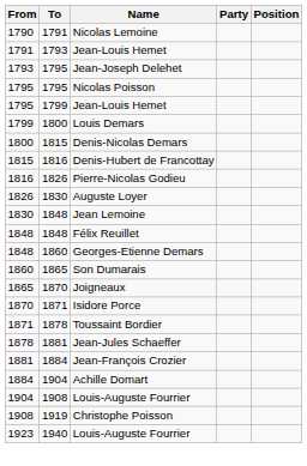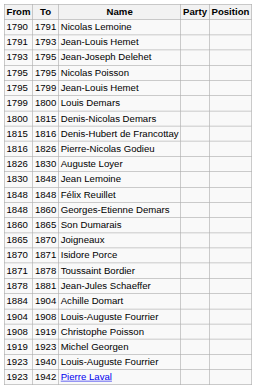 <table class="wikitable">
 <tr>
 <th>From</th>
 <th>To</th>
 <th>Name</th>
 <th>Party</th>
 <th>Position</th>
 </tr>
 <tr>
 <td>1790</td>
 <td>1791</td>
 <td>Nicolas Lemoine</td>
 <td></td>
 <td></td>
 </tr>
 <tr>
 <td>1791</td>
 <td>1793</td>
 <td>Jean-Louis Hemet</td>
 <td></td>
 <td></td>
 </tr>
 <tr>
 <td>1793</td>
 <td>1795</td>
 <td>Jean-Joseph Delehet</td>
 <td></td>
 <td></td>
 </tr>
 <tr>
 <td>1795</td>
 <td>1795</td>
 <td>Nicolas Poisson</td>
 <td></td>
 <td></td>
 </tr>
 <tr>
 <td>1795</td>
 <td>1799</td>
 <td>Jean-Louis Hemet</td>
 <td></td>
 <td></td>
 </tr>
 <tr>
 <td>1799</td>
 <td>1800</td>
 <td>Louis Demars</td>
 <td></td>
 <td></td>
 </tr>
 <tr>
 <td>1800</td>
 <td>1815</td>
 <td>Denis-Nicolas Demars</td>
 <td></td>
 <td></td>
 </tr>
 <tr>
 <td>1815</td>
 <td>1816</td>
 <td>Denis-Hubert de Francottay</td>
 <td></td>
 <td></td>
 </tr>
 <tr>
 <td>1816</td>
 <td>1826</td>
 <td>Pierre-Nicolas Godieu</td>
 <td></td>
 <td></td>
 </tr>
 <tr>
 <td>1826</td>
 <td>1830</td>
 <td>Auguste Loyer</td>
 <td></td>
 <td></td>
 </tr>
 <tr>
 <td>1830</td>
 <td>1848</td>
 <td>Jean Lemoine</td>
 <td></td>
 <td></td>
 </tr>
 <tr>
 <td>1848</td>
 <td>1848</td>
 <td>Félix Reuillet</td>
 <td></td>
 <td></td>
 </tr>
 <tr>
 <td>1848</td>
 <td>1860</td>
 <td>Georges-Etienne Demars</td>
 <td></td>
 <td></td>
 </tr>
 <tr>
 <td>1860</td>
 <td>1865</td>
 <td>Son Dumarais</td>
 <td></td>
 <td></td>
 </tr>
 <tr>
 <td>1865</td>
 <td>1870</td>
 <td>Joigneaux</td>
 <td></td>
 <td></td>
 </tr>
 <tr>
 <td>1870</td>
 <td>1871</td>
 <td>Isidore Porce</td>
 <td></td>
 <td></td>
 </tr>
 <tr>
 <td>1871</td>
 <td>1878</td>
 <td>Toussaint Bordier</td>
 <td></td>
 <td></td>
 </tr>
 <tr>
 <td>1878</td>
 <td>1881</td>
 <td>Jean-Jules Schaeffer</td>
 <td></td>
 <td></td>
 </tr>
 <tr>
-<td>1881</td>
-<td>1884</td>
-<td>Jean-François Crozier</td>
-<td></td>
-<td></td>
-</tr>
-<tr>
 <td>1884</td>
 <td>1904</td>
 <td>Achille Domart</td>
 <td></td>
 <td></td>
 </tr>
 <tr>
 <td>1904</td>
 <td>1908</td>
 <td>Louis-Auguste Fourrier</td>
 <td></td>
 <td></td>
 </tr>
 <tr>
 <td>1908</td>
 <td>1919</td>
 <td>Christophe Poisson</td>
 <td></td>
 <td></td>
 </tr>
 <tr>
+<td>1919</td>
+<td>1923</td>
+<td>Michel Georgen</td>
+<td></td>
+<td></td>
+</tr>
+<tr>
 <td>1923</td>
 <td>1940</td>
 <td>Louis-Auguste Fourrier</td>
 <td></td>
 <td></td>
 </tr>
+<tr>
+<td>1923</td>
+<td>1942</td>
+<td><a href='#'>Pierre Laval</a></td>
+<td></td>
+<td></td>
+</tr>
 </table>
